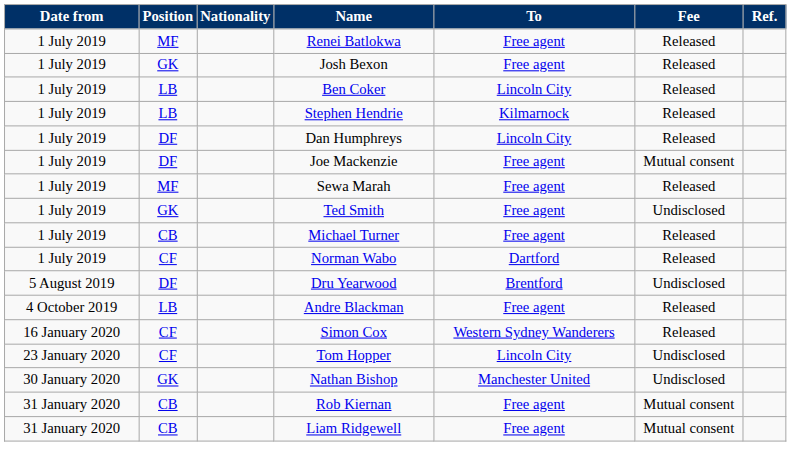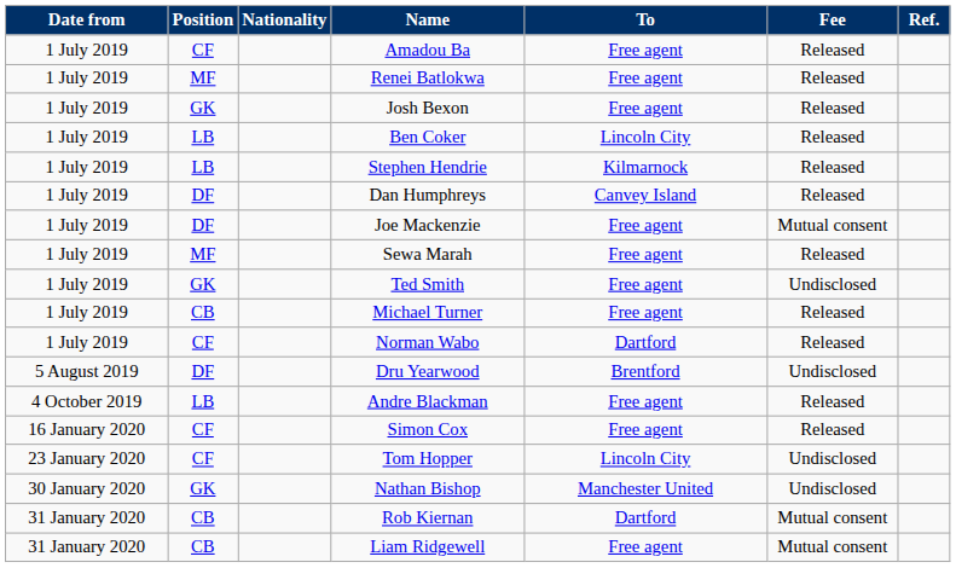 <table class="wikitable"  style="text-align:center; font-size:90%; ">
 <tr>
 <th style="background:#003067; color:#FFFFFF; width:125px;">Date from</th>
 <th style="background:#003067; color:#FFFFFF; width:50px;">Position</th>
 <th style="background:#003067; color:#FFFFFF; width:50px;">Nationality</th>
 <th style="background:#003067; color:#FFFFFF; width:150px;">Name</th>
 <th style="background:#003067; color:#FFFFFF; width:190px;">To</th>
 <th style="background:#003067; color:#FFFFFF; width:100px;">Fee</th>
 <th style="background:#003067; color:#FFFFFF; width:35px;">Ref.</th>
+</tr>
+<tr>
+<td>1 July 2019</td>
+<td><a href='#'>CF</a></td>
+<td></td>
+<td><a href='#'>Amadou Ba</a></td>
+<td> <a href='#'>Free agent</a></td>
+<td>Released</td>
+<td></td>
 </tr>
 <tr>
 <td>1 July 2019</td>
 <td><a href='#'>MF</a></td>
 <td></td>
 <td><a href='#'>Renei Batlokwa</a></td>
 <td> <a href='#'>Free agent</a></td>
 <td>Released</td>
 <td></td>
 </tr>
 <tr>
 <td>1 July 2019</td>
 <td><a href='#'>GK</a></td>
 <td></td>
 <td>Josh Bexon</td>
 <td> <a href='#'>Free agent</a></td>
 <td>Released</td>
 <td></td>
 </tr>
 <tr>
 <td>1 July 2019</td>
 <td><a href='#'>LB</a></td>
 <td></td>
 <td><a href='#'>Ben Coker</a></td>
 <td> <a href='#'>Lincoln City</a></td>
 <td>Released</td>
 <td></td>
 </tr>
 <tr>
 <td>1 July 2019</td>
 <td><a href='#'>LB</a></td>
 <td></td>
 <td><a href='#'>Stephen Hendrie</a></td>
 <td> <a href='#'>Kilmarnock</a></td>
 <td>Released</td>
 <td></td>
 </tr>
 <tr>
 <td>1 July 2019</td>
 <td><a href='#'>DF</a></td>
 <td></td>
 <td>Dan Humphreys</td>
-<td> <a href='#'>Lincoln City</a></td>
+<td> <a href='#'>Canvey Island</a></td>
 <td>Released</td>
 <td></td>
 </tr>
 <tr>
 <td>1 July 2019</td>
 <td><a href='#'>DF</a></td>
 <td></td>
 <td>Joe Mackenzie</td>
 <td> <a href='#'>Free agent</a></td>
 <td>Mutual consent</td>
 <td></td>
 </tr>
 <tr>
 <td>1 July 2019</td>
 <td><a href='#'>MF</a></td>
 <td></td>
 <td>Sewa Marah</td>
 <td> <a href='#'>Free agent</a></td>
 <td>Released</td>
 <td></td>
 </tr>
 <tr>
 <td>1 July 2019</td>
 <td><a href='#'>GK</a></td>
 <td></td>
 <td><a href='#'>Ted Smith</a></td>
 <td> <a href='#'>Free agent</a></td>
 <td>Undisclosed</td>
 <td></td>
 </tr>
 <tr>
 <td>1 July 2019</td>
 <td><a href='#'>CB</a></td>
 <td></td>
 <td><a href='#'>Michael Turner</a></td>
 <td> <a href='#'>Free agent</a></td>
 <td>Released</td>
 <td></td>
 </tr>
 <tr>
 <td>1 July 2019</td>
 <td><a href='#'>CF</a></td>
 <td></td>
 <td><a href='#'>Norman Wabo</a></td>
 <td> <a href='#'>Dartford</a></td>
 <td>Released</td>
 <td></td>
 </tr>
 <tr>
 <td>5 August 2019</td>
 <td><a href='#'>DF</a></td>
 <td></td>
 <td><a href='#'>Dru Yearwood</a></td>
 <td> <a href='#'>Brentford</a></td>
 <td>Undisclosed</td>
 <td></td>
 </tr>
 <tr>
 <td>4 October 2019</td>
 <td><a href='#'>LB</a></td>
 <td></td>
 <td><a href='#'>Andre Blackman</a></td>
 <td> <a href='#'>Free agent</a></td>
 <td>Released</td>
 <td></td>
 </tr>
 <tr>
 <td>16 January 2020</td>
 <td><a href='#'>CF</a></td>
 <td></td>
 <td><a href='#'>Simon Cox</a></td>
-<td> <a href='#'>Western Sydney Wanderers</a></td>
+<td> <a href='#'>Free agent</a></td>
 <td>Released</td>
 <td></td>
 </tr>
 <tr>
 <td>23 January 2020</td>
 <td><a href='#'>CF</a></td>
 <td></td>
 <td><a href='#'>Tom Hopper</a></td>
 <td> <a href='#'>Lincoln City</a></td>
 <td>Undisclosed</td>
 <td></td>
 </tr>
 <tr>
 <td>30 January 2020</td>
 <td><a href='#'>GK</a></td>
 <td></td>
 <td><a href='#'>Nathan Bishop</a></td>
 <td> <a href='#'>Manchester United</a></td>
 <td>Undisclosed</td>
 <td></td>
 </tr>
 <tr>
 <td>31 January 2020</td>
 <td><a href='#'>CB</a></td>
 <td></td>
 <td><a href='#'>Rob Kiernan</a></td>
-<td> <a href='#'>Free agent</a></td>
+<td> <a href='#'>Dartford</a></td>
 <td>Mutual consent</td>
 <td></td>
 </tr>
 <tr>
 <td>31 January 2020</td>
 <td><a href='#'>CB</a></td>
 <td></td>
 <td><a href='#'>Liam Ridgewell</a></td>
 <td> <a href='#'>Free agent</a></td>
 <td>Mutual consent</td>
 <td></td>
 </tr>
 </table>
